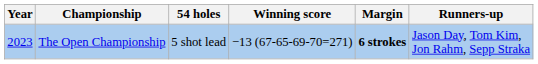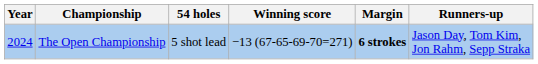 <table class="wikitable">
 <tr>
 <th>Year</th>
 <th>Championship</th>
 <th>54 holes</th>
 <th>Winning score</th>
 <th>Margin</th>
 <th>Runners-up</th>
 </tr>
 <tr style="background:#abcdef;">
-<td><a href='#'>2023</a></td>
+<td><a href='#'>2024</a></td>
 <td><a href='#'>The Open Championship</a></td>
 <td>5 shot lead</td>
 <td>−13 (67-65-69-70=271)</td>
 <td><strong>6 strokes</strong></td>
 <td> <a href='#'>Jason Day</a>,  <a href='#'>Tom Kim</a>,<br> <a href='#'>Jon Rahm</a>,  <a href='#'>Sepp Straka</a></td>
 </tr>
 </table>
